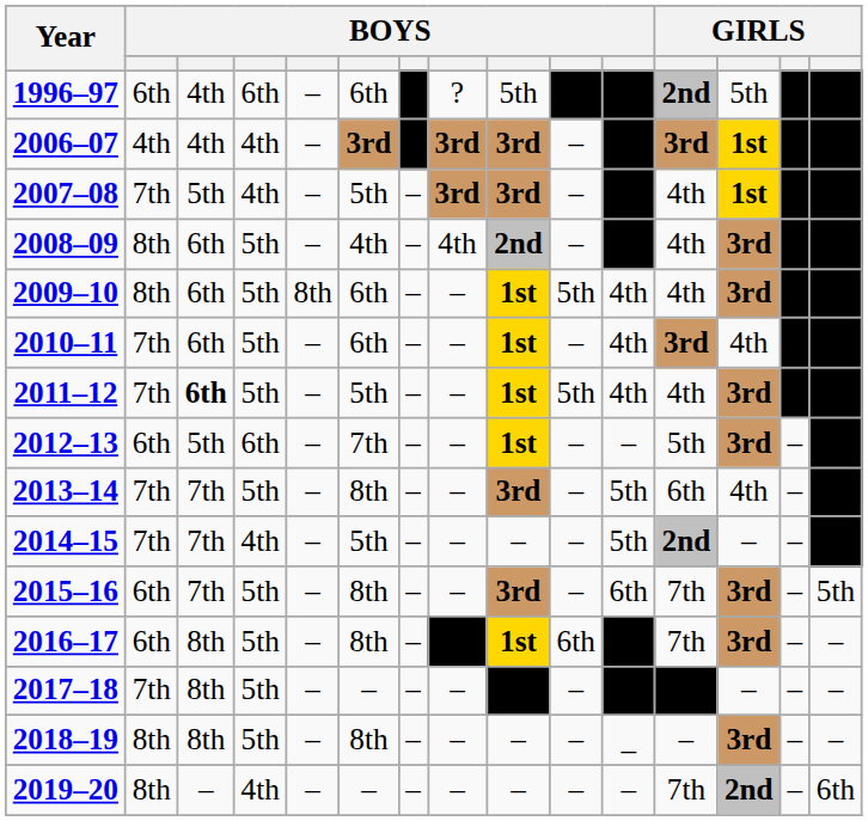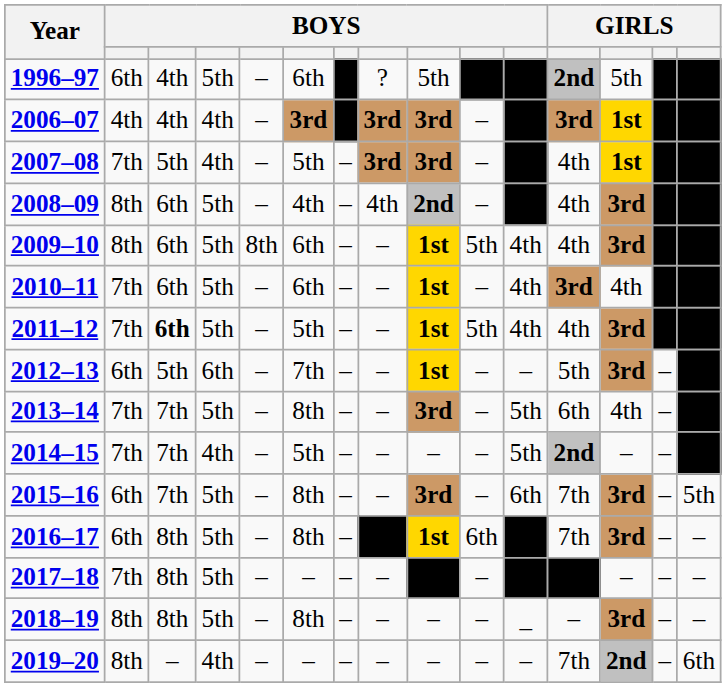 <table class="wikitable" style="font-size: 90%;">
 <tr>
 <th rowspan=2>Year</th>
 <th colspan="10">BOYS</th>
 <th colspan="4">GIRLS</th>
 </tr>
 <tr>
 <th></th>
 <th></th>
 <th></th>
 <th></th>
 <th></th>
 <th></th>
 <th></th>
 <th></th>
 <th></th>
 <th></th>
 <th></th>
 <th></th>
 <th></th>
 <th></th>
 </tr>
 <tr align="center">
 <td><strong><a href='#'>1996–97</a></strong></td>
 <td>6th</td>
 <td>4th</td>
-<td>6th</td>
+<td>5th</td>
 <td align=center>–</td>
 <td>6th</td>
 <td bgcolor="#000000"> </td>
 <td>?</td>
 <td>5th</td>
 <td bgcolor="#000000"> </td>
 <td bgcolor=#000000> </td>
 <td bgcolor="silver"><strong>2nd</strong></td>
 <td>5th</td>
 <td bgcolor="#000000"> </td>
 <td bgcolor="#000000"> </td>
 </tr>
 <tr align="center">
 <td><strong><a href='#'>2006–07</a></strong></td>
 <td>4th</td>
 <td>4th</td>
 <td>4th</td>
 <td align=center>–</td>
 <td bgcolor="CC9966"><strong>3rd</strong></td>
 <td bgcolor="#000000"> </td>
 <td bgcolor="CC9966"><strong>3rd</strong></td>
 <td bgcolor="CC9966"><strong>3rd</strong></td>
 <td align=center>–</td>
 <td bgcolor=#000000> </td>
 <td bgcolor="CC9966"><strong>3rd</strong></td>
 <td bgcolor=gold><strong>1st</strong></td>
 <td bgcolor="#000000"> </td>
 <td bgcolor="#000000"> </td>
 </tr>
 <tr align="center">
 <td><strong><a href='#'>2007–08</a></strong></td>
 <td>7th</td>
 <td>5th</td>
 <td>4th</td>
 <td align=center>–</td>
 <td>5th</td>
 <td align=center>–</td>
 <td bgcolor="CC9966"><strong>3rd</strong></td>
 <td bgcolor="CC9966"><strong>3rd</strong></td>
 <td align=center>–</td>
 <td bgcolor=#000000> </td>
 <td>4th</td>
 <td bgcolor=gold><strong>1st</strong></td>
 <td bgcolor="#000000"> </td>
 <td bgcolor="#000000"> </td>
 </tr>
 <tr align="center">
 <td><strong><a href='#'>2008–09</a></strong></td>
 <td>8th</td>
 <td>6th</td>
 <td>5th</td>
 <td align=center>–</td>
 <td>4th</td>
 <td align=center>–</td>
 <td>4th</td>
 <td bgcolor="silver"><strong>2nd</strong></td>
 <td align=center>–</td>
 <td bgcolor=#000000> </td>
 <td>4th</td>
 <td bgcolor="CC9966"><strong>3rd</strong></td>
 <td bgcolor="#000000"> </td>
 <td bgcolor="#000000"> </td>
 </tr>
 <tr align="center">
 <td><strong><a href='#'>2009–10</a></strong></td>
 <td>8th</td>
 <td>6th</td>
 <td>5th</td>
 <td align=center>8th</td>
 <td>6th</td>
 <td align=center>–</td>
 <td>–</td>
 <td bgcolor=gold><strong>1st</strong></td>
 <td align=center>5th</td>
 <td>4th</td>
 <td>4th</td>
 <td bgcolor="CC9966"><strong>3rd</strong></td>
 <td bgcolor="#000000"> </td>
 <td bgcolor="#000000"> </td>
 </tr>
 <tr align="center">
 <td><strong><a href='#'>2010–11</a></strong></td>
 <td>7th</td>
 <td>6th</td>
 <td>5th</td>
 <td align=center>–</td>
 <td>6th</td>
 <td align=center>–</td>
 <td>–</td>
 <td bgcolor=gold><strong>1st</strong></td>
 <td align=center>–</td>
 <td>4th</td>
 <td bgcolor="CC9966"><strong>3rd</strong></td>
 <td>4th</td>
 <td bgcolor="#000000"> </td>
 <td bgcolor="#000000"> </td>
 </tr>
 <tr align="center">
 <td><strong><a href='#'>2011–12</a></strong></td>
 <td>7th</td>
 <td><strong>6th</strong></td>
 <td>5th</td>
 <td align=center>–</td>
 <td>5th</td>
 <td align="center">–</td>
 <td>–</td>
 <td bgcolor=gold><strong>1st</strong></td>
 <td align=center>5th</td>
 <td>4th</td>
 <td>4th</td>
 <td bgcolor="CC9966"><strong>3rd</strong></td>
 <td bgcolor="#000000"> </td>
 <td bgcolor="#000000"> </td>
 </tr>
 <tr align="center">
 <td><strong><a href='#'>2012–13</a></strong></td>
 <td>6th</td>
 <td>5th</td>
 <td>6th</td>
 <td align=center>–</td>
 <td>7th</td>
 <td align="center">–</td>
 <td>–</td>
 <td bgcolor=gold><strong>1st</strong></td>
 <td align=center>–</td>
 <td>–</td>
 <td>5th</td>
 <td bgcolor="CC9966"><strong>3rd</strong></td>
 <td>–</td>
 <td bgcolor="#000000"> </td>
 </tr>
 <tr align="center">
 <td><strong><a href='#'>2013–14</a></strong></td>
 <td>7th</td>
 <td>7th</td>
 <td>5th</td>
 <td align=center>–</td>
 <td>8th</td>
 <td align=center>–</td>
 <td>–</td>
 <td bgcolor="CC9966"><strong>3rd</strong></td>
 <td align="center">–</td>
 <td>5th</td>
 <td>6th</td>
 <td>4th</td>
 <td>–</td>
 <td bgcolor="#000000"> </td>
 </tr>
 <tr align="center">
 <td><strong><a href='#'>2014–15</a></strong></td>
 <td>7th</td>
 <td>7th</td>
 <td>4th</td>
 <td align="center">–</td>
 <td>5th</td>
 <td align="center">–</td>
 <td –>–</td>
 <td align="center">–</td>
 <td>–</td>
 <td>5th</td>
 <td bgcolor="silver"><strong>2nd</strong></td>
 <td>–</td>
 <td>–</td>
 <td bgcolor="#000000"> </td>
 </tr>
 <tr align="center">
 <td><strong><a href='#'>2015–16</a></strong></td>
 <td>6th</td>
 <td>7th</td>
 <td>5th</td>
 <td align=center>–</td>
 <td>8th</td>
 <td align=center>–</td>
 <td>–</td>
 <td bgcolor="CC9966"><strong>3rd</strong></td>
 <td align=center>–</td>
 <td>6th</td>
 <td>7th</td>
 <td bgcolor="CC9966"><strong>3rd</strong></td>
 <td>–</td>
 <td>5th</td>
 </tr>
 <tr align="center">
 <td><strong><a href='#'>2016–17</a></strong></td>
 <td>6th</td>
 <td>8th</td>
 <td>5th</td>
 <td align="center">–</td>
 <td>8th</td>
 <td align=center>–</td>
 <td bgcolor="#000000"> </td>
 <td bgcolor="gold"><strong>1st</strong></td>
 <td align=center>6th</td>
 <td bgcolor="#000000"> </td>
 <td>7th</td>
 <td bgcolor="CC9966"><strong>3rd</strong></td>
 <td>–</td>
 <td>–</td>
 </tr>
 <tr align="center">
 <td><strong><a href='#'>2017–18</a></strong></td>
 <td>7th</td>
 <td>8th</td>
 <td>5th</td>
 <td align=center>–</td>
 <td>–</td>
 <td align="center">–</td>
 <td>–</td>
 <td bgcolor="#000000"></td>
 <td align="center">–</td>
 <td bgcolor="000000">7th</td>
 <td bgcolor="000000"></td>
 <td>–</td>
 <td>–</td>
 <td>–</td>
 </tr>
 <tr align="center">
 <td><strong><a href='#'>2018–19</a></strong></td>
 <td>8th</td>
 <td>8th</td>
 <td>5th</td>
 <td align=center>–</td>
 <td>8th</td>
 <td align=center>–</td>
 <td –>–</td>
 <td align="center">–</td>
 <td>–</td>
 <td –>_</td>
 <td>–</td>
 <td bgcolor="CC9966"><strong>3rd</strong></td>
 <td>–</td>
 <td>–</td>
 </tr>
 <tr align="center">
 <td><strong><a href='#'>2019–20</a></strong></td>
 <td>8th</td>
 <td>–</td>
 <td>4th</td>
 <td align="center">–</td>
 <td>–</td>
 <td align="center">–</td>
 <td>–</td>
 <td>–</td>
 <td align="center">–</td>
 <td>–</td>
 <td>7th</td>
 <td bgcolor=silver><strong>2nd</strong></td>
 <td>–</td>
 <td>6th</td>
 </tr>
 </table>
